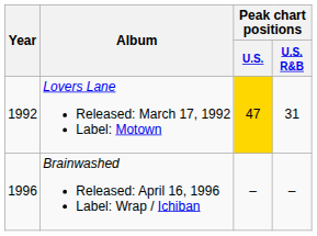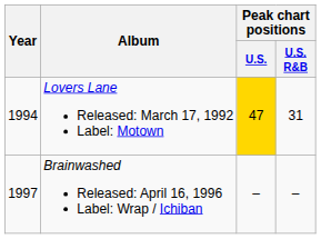 <table class="wikitable">
 <tr>
 <th rowspan="2">Year</th>
 <th rowspan="2">Album</th>
 <th colspan="2">Peak chart positions</th>
 </tr>
 <tr>
 <th width=40><small><a href='#'>U.S.</a></small></th>
 <th width=40><small><a href='#'>U.S. R&B</a></small></th>
 </tr>
 <tr>
-<td>1992</td>
+<td>1994</td>
 <td><em><a href='#'>Lovers Lane</a></em><br><ul><li>Released: March 17, 1992</li><li>Label: <a href='#'>Motown</a></li></ul></td>
 <td align="center" style="background: gold;">47</td>
 <td align="center">31</td>
 </tr>
 <tr>
-<td>1996</td>
+<td>1997</td>
 <td><em>Brainwashed</em><br><ul><li>Released: April 16, 1996</li><li>Label: Wrap / <a href='#'>Ichiban</a></li></ul></td>
 <td align="center">–</td>
 <td align="center">–</td>
 </tr>
 </table>
